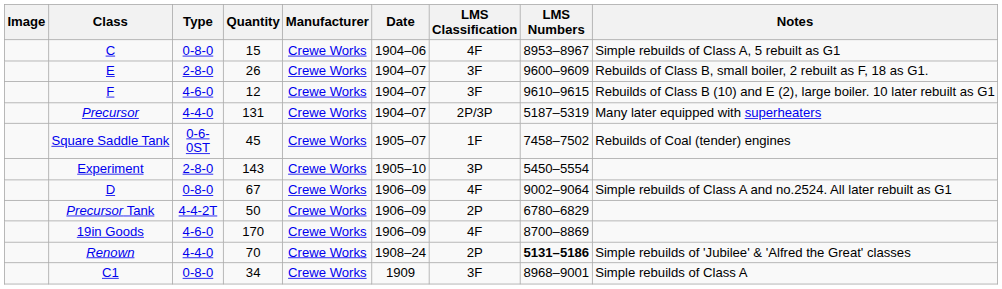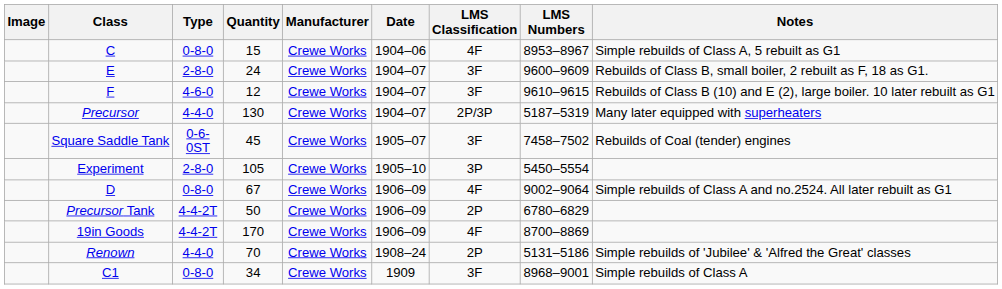 <table class="wikitable" style=text-align:center>
 <tr>
 <th>Image</th>
 <th>Class</th>
 <th width=55px>Type</th>
 <th>Quantity</th>
 <th>Manufacturer</th>
 <th>Date</th>
 <th>LMS<br>Classification</th>
 <th>LMS<br>Numbers</th>
 <th>Notes</th>
 </tr>
 <tr>
 <td></td>
 <td><a href='#'>C</a></td>
 <td><a href='#'>0-8-0</a></td>
 <td>15</td>
 <td><a href='#'>Crewe Works</a></td>
 <td>1904–06</td>
 <td>4F</td>
 <td>8953–8967</td>
 <td align=left> Simple rebuilds of Class A, 5 rebuilt as G1</td>
 </tr>
 <tr>
 <td></td>
 <td><a href='#'>E</a></td>
 <td><a href='#'>2-8-0</a></td>
-<td>26</td>
+<td>24</td>
 <td><a href='#'>Crewe Works</a></td>
 <td>1904–07</td>
 <td>3F</td>
 <td>9600–9609</td>
 <td align=left> Rebuilds of Class B, small boiler, 2 rebuilt as F, 18 as G1.</td>
 </tr>
 <tr>
 <td></td>
 <td><a href='#'>F</a></td>
 <td><a href='#'>4-6-0</a></td>
 <td>12</td>
 <td><a href='#'>Crewe Works</a></td>
 <td>1904–07</td>
 <td>3F</td>
 <td>9610–9615</td>
 <td align=left> Rebuilds of Class B (10) and E (2), large boiler. 10 later rebuilt as G1</td>
 </tr>
 <tr>
 <td></td>
 <td><a href='#'><em>Precursor</em></a></td>
 <td><a href='#'>4-4-0</a></td>
-<td>131</td>
+<td>130</td>
 <td><a href='#'>Crewe Works</a></td>
 <td>1904–07</td>
 <td>2P/3P</td>
 <td>5187–5319</td>
 <td align=left> Many later equipped with <a href='#'>superheaters</a></td>
 </tr>
 <tr>
 <td></td>
 <td><a href='#'>Square Saddle Tank</a></td>
 <td><a href='#'>0-6-0ST</a></td>
 <td>45</td>
 <td><a href='#'>Crewe Works</a></td>
 <td>1905–07</td>
-<td>1F</td>
+<td>3F</td>
 <td>7458–7502</td>
 <td align=left>Rebuilds of Coal (tender) engines</td>
 </tr>
 <tr>
 <td></td>
 <td><a href='#'>Experiment</a></td>
 <td><a href='#'>2-8-0</a></td>
-<td>143</td>
+<td>105</td>
 <td><a href='#'>Crewe Works</a></td>
 <td>1905–10</td>
 <td>3P</td>
 <td>5450–5554</td>
 <td align=left></td>
 </tr>
 <tr>
 <td></td>
 <td><a href='#'>D</a></td>
 <td><a href='#'>0-8-0</a></td>
 <td>67</td>
 <td><a href='#'>Crewe Works</a></td>
 <td>1906–09</td>
 <td>4F</td>
 <td>9002–9064</td>
 <td align=left> Simple rebuilds of Class A and no.2524. All later rebuilt as G1</td>
 </tr>
 <tr>
 <td></td>
 <td><a href='#'><em>Precursor</em> Tank</a></td>
 <td><a href='#'>4-4-2T</a></td>
 <td>50</td>
 <td><a href='#'>Crewe Works</a></td>
 <td>1906–09</td>
 <td>2P</td>
 <td>6780–6829</td>
 <td align=left></td>
 </tr>
 <tr>
 <td></td>
 <td><a href='#'>19in Goods</a></td>
-<td><a href='#'>4-6-0</a></td>
+<td><a href='#'>4-4-2T</a></td>
 <td>170</td>
 <td><a href='#'>Crewe Works</a></td>
 <td>1906–09</td>
 <td>4F</td>
 <td>8700–8869</td>
 <td align=left></td>
 </tr>
 <tr>
 <td></td>
 <td><a href='#'><em>Renown</em></a></td>
 <td><a href='#'>4-4-0</a></td>
 <td>70</td>
 <td><a href='#'>Crewe Works</a></td>
 <td>1908–24</td>
 <td>2P</td>
-<td><strong>5131–5186</strong></td>
+<td>5131–5186</td>
 <td align=left>Simple rebuilds of 'Jubilee' & 'Alfred the Great' classes</td>
 </tr>
 <tr>
 <td></td>
 <td><a href='#'>C1</a></td>
 <td><a href='#'>0-8-0</a></td>
 <td>34</td>
 <td><a href='#'>Crewe Works</a></td>
 <td>1909</td>
 <td>3F</td>
 <td>8968–9001</td>
 <td align=left> Simple rebuilds of Class A</td>
 </tr>
 </table>
